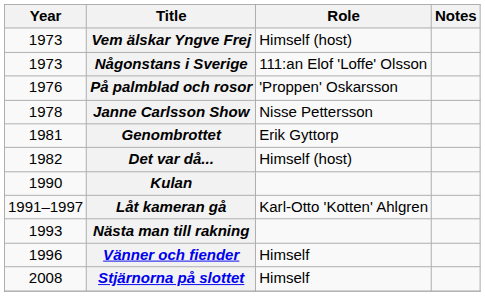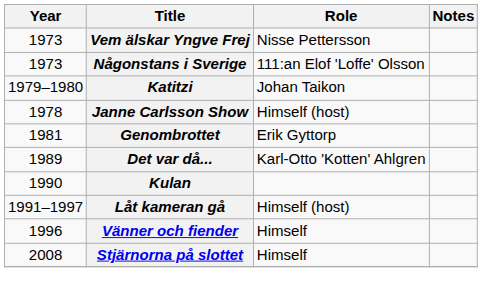 <table class="wikitable sortable plainrowheaders">
 <tr>
 <th scope="col">Year</th>
 <th scope="col">Title</th>
 <th scope="col">Role</th>
 <th scope="col" class="unsortable">Notes</th>
 </tr>
 <tr>
 <td style="text-align:center;">1973</td>
 <th scope="row"><em>Vem älskar Yngve Frej</em></th>
-<td>Himself (host)</td>
+<td>Nisse Pettersson</td>
 <td></td>
 </tr>
 <tr>
 <td style="text-align:center;">1973</td>
 <th scope="row"><em>Någonstans i Sverige</em></th>
 <td>111:an Elof 'Loffe' Olsson</td>
 <td></td>
 </tr>
 <tr>
-<td style="text-align:center;">1976</td>
-<th scope="row"><em>På palmblad och rosor</em></th>
-<td>'Proppen' Oskarsson</td>
+<td style="text-align:center;">1979–1980</td>
+<th scope="row"><em>Katitzi</em></th>
+<td>Johan Taikon</td>
 <td></td>
 </tr>
 <tr>
 <td style="text-align:center;">1978</td>
 <th scope="row"><em>Janne Carlsson Show</em></th>
-<td>Nisse Pettersson</td>
+<td>Himself (host)</td>
 <td></td>
 </tr>
 <tr>
 <td style="text-align:center;">1981</td>
 <th scope="row"><em>Genombrottet</em></th>
 <td>Erik Gyttorp</td>
 <td></td>
 </tr>
 <tr>
-<td style="text-align:center;">1982</td>
+<td style="text-align:center;">1989</td>
 <th scope="row"><em>Det var då...</em></th>
-<td>Himself (host)</td>
+<td>Karl-Otto 'Kotten' Ahlgren</td>
 <td></td>
 </tr>
 <tr>
 <td style="text-align:center;">1990</td>
 <th scope="row"><em>Kulan</em></th>
 <td></td>
 <td></td>
 </tr>
 <tr>
 <td style="text-align:center;">1991–1997</td>
 <th scope="row"><em>Låt kameran gå</em></th>
-<td>Karl-Otto 'Kotten' Ahlgren</td>
-<td></td>
-</tr>
-<tr>
-<td style="text-align:center;">1993</td>
-<th scope="row"><em>Nästa man till rakning</em></th>
-<td></td>
+<td>Himself (host)</td>
 <td></td>
 </tr>
 <tr>
 <td style="text-align:center;">1996</td>
 <th scope="row"><em><a href='#'>Vänner och fiender</a></em></th>
 <td>Himself</td>
 <td></td>
 </tr>
 <tr>
 <td style="text-align:center;">2008</td>
 <th scope="row"><em><a href='#'>Stjärnorna på slottet</a></em></th>
 <td>Himself</td>
 <td></td>
 </tr>
 <tr>
 </tr>
 </table>
